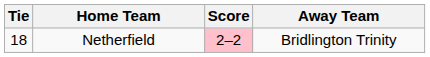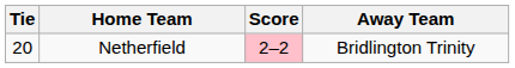 <table class="wikitable" style="text-align:center;">
 <tr>
 <th width=20>Tie</th>
 <th width=175>Home Team</th>
 <th width=20>Score</th>
 <th width=175>Away Team</th>
 </tr>
 <tr>
-<td>18</td>
+<td>20</td>
 <td>Netherfield</td>
 <td style="background: pink;">2–2</td>
 <td>Bridlington Trinity</td>
 </tr>
 </table>
